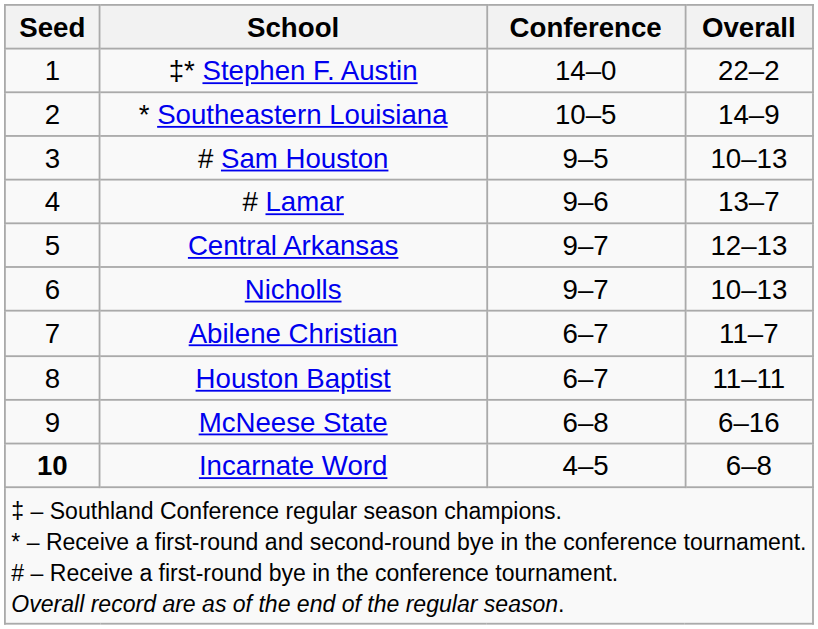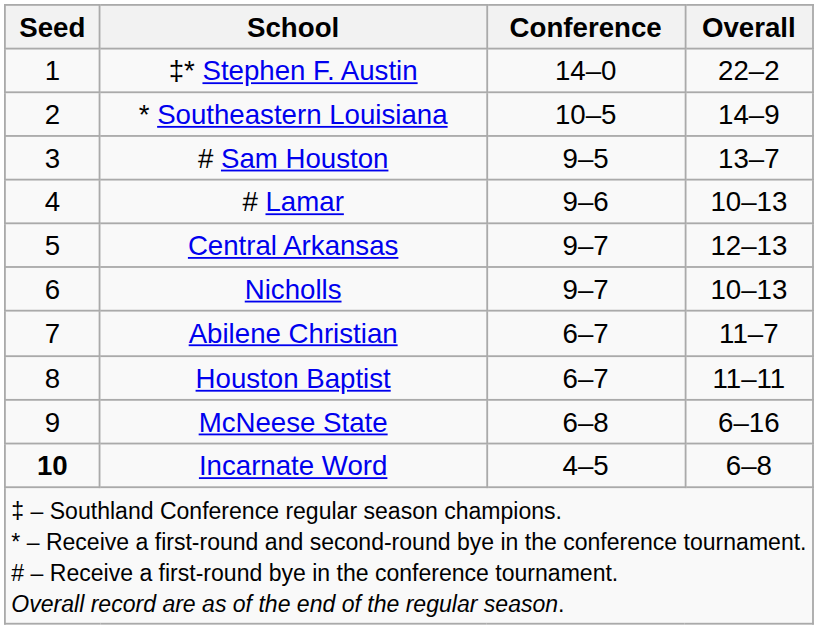 <table class="wikitable" style="white-space:nowrap; font-size:95%; text-align:center">
 <tr>
 <th>Seed</th>
 <th>School</th>
 <th>Conference</th>
 <th>Overall</th>
 </tr>
 <tr>
 <td>1</td>
 <td>‡* <a href='#'>Stephen F. Austin</a></td>
 <td>14–0</td>
 <td>22–2</td>
 </tr>
 <tr>
 <td>2</td>
 <td>* <a href='#'>Southeastern Louisiana</a></td>
 <td>10–5</td>
 <td>14–9</td>
 </tr>
 <tr>
 <td>3</td>
 <td># <a href='#'>Sam Houston</a></td>
 <td>9–5</td>
-<td>10–13</td>
+<td>13–7</td>
 </tr>
 <tr>
 <td>4</td>
 <td># <a href='#'>Lamar</a></td>
 <td>9–6</td>
-<td>13–7</td>
+<td>10–13</td>
 </tr>
 <tr>
 <td>5</td>
 <td><a href='#'>Central Arkansas</a></td>
 <td>9–7</td>
 <td>12–13</td>
 </tr>
 <tr>
 <td>6</td>
 <td><a href='#'>Nicholls</a></td>
 <td>9–7</td>
 <td>10–13</td>
 </tr>
 <tr>
 <td>7</td>
 <td><a href='#'>Abilene Christian</a></td>
 <td>6–7</td>
 <td>11–7</td>
 </tr>
 <tr>
 <td>8</td>
 <td><a href='#'>Houston Baptist</a></td>
 <td>6–7</td>
 <td>11–11</td>
 </tr>
 <tr>
 <td>9</td>
 <td><a href='#'>McNeese State</a></td>
 <td>6–8</td>
 <td>6–16</td>
 </tr>
 <tr>
 <td><strong>10</strong></td>
 <td><a href='#'>Incarnate Word</a></td>
 <td>4–5</td>
 <td>6–8</td>
 </tr>
 <tr>
 <td colspan="4" align=left><small>‡ – Southland Conference regular season champions.<br>* – Receive a first-round and second-round bye in the conference tournament.<br># – Receive a first-round bye in the conference tournament. <br><em>Overall record are as of the end of the regular season</em>.</small></td>
 </tr>
 </table>
